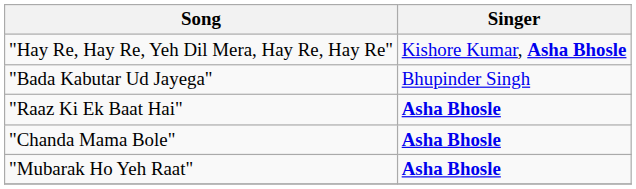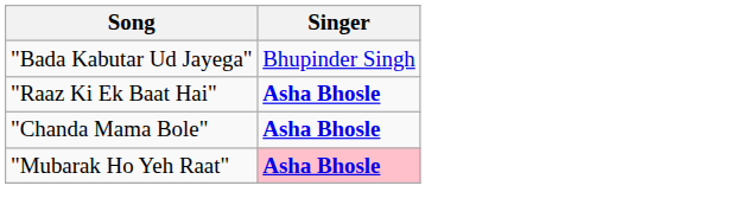 <table class="wikitable">
 <tr>
 <th>Song</th>
 <th>Singer</th>
-</tr>
-<tr>
-<td>"Hay Re, Hay Re, Yeh Dil Mera, Hay Re, Hay Re"</td>
-<td><a href='#'>Kishore Kumar</a>, <strong><a href='#'>Asha Bhosle</a></strong></td>
 </tr>
 <tr>
 <td>"Bada Kabutar Ud Jayega"</td>
 <td><a href='#'>Bhupinder Singh</a></td>
 </tr>
 <tr>
 <td>"Raaz Ki Ek Baat Hai"</td>
 <td><strong><a href='#'>Asha Bhosle</a></strong></td>
 </tr>
 <tr>
 <td>"Chanda Mama Bole"</td>
 <td><strong><a href='#'>Asha Bhosle</a></strong></td>
 </tr>
 <tr>
 <td>"Mubarak Ho Yeh Raat"</td>
-<td><strong><a href='#'>Asha Bhosle</a></strong></td>
+<td style="background: pink;"><strong><a href='#'>Asha Bhosle</a></strong></td>
 </tr>
 <tr>
 </tr>
 </table>
